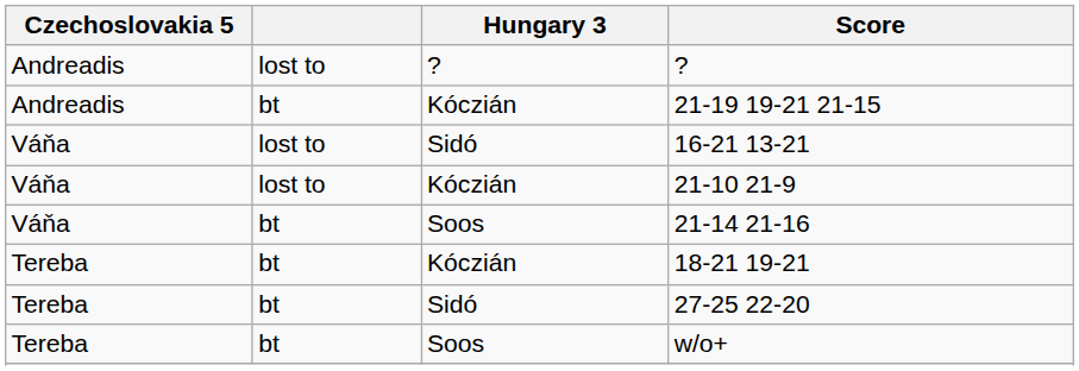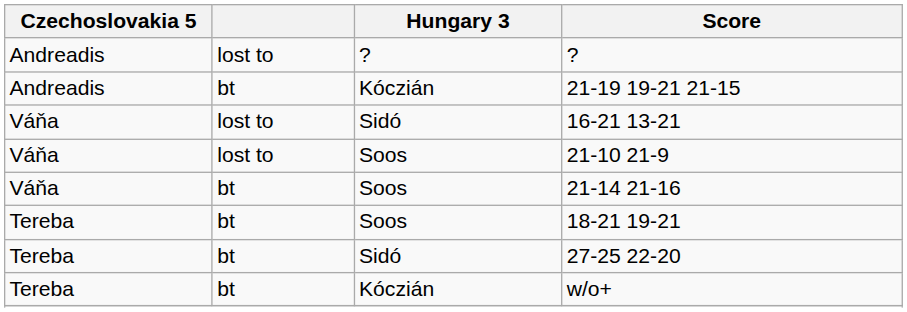 <table class="wikitable">
 <tr>
 <th width=150> Czechoslovakia 5</th>
 <th width=100></th>
 <th width=150> Hungary 3</th>
 <th width=250>Score</th>
 </tr>
 <tr>
 <td>Andreadis</td>
 <td>lost to</td>
 <td>?</td>
 <td>?</td>
 </tr>
 <tr>
 <td>Andreadis</td>
 <td>bt</td>
 <td>Kóczián</td>
 <td>21-19 19-21 21-15</td>
 </tr>
 <tr>
 <td>Váňa</td>
 <td>lost to</td>
 <td>Sidó</td>
 <td>16-21 13-21</td>
 </tr>
 <tr>
 <td>Váňa</td>
 <td>lost to</td>
-<td>Kóczián</td>
+<td>Soos</td>
 <td>21-10 21-9</td>
 </tr>
 <tr>
 <td>Váňa</td>
 <td>bt</td>
 <td>Soos</td>
 <td>21-14 21-16</td>
 </tr>
 <tr>
 <td>Tereba</td>
 <td>bt</td>
-<td>Kóczián</td>
+<td>Soos</td>
 <td>18-21 19-21</td>
 </tr>
 <tr>
 <td>Tereba</td>
 <td>bt</td>
 <td>Sidó</td>
 <td>27-25 22-20</td>
 </tr>
 <tr>
 <td>Tereba</td>
 <td>bt</td>
-<td>Soos</td>
+<td>Kóczián</td>
 <td>w/o+</td>
 </tr>
 <tr>
 </tr>
 <tr>
 </tr>
 </table>
